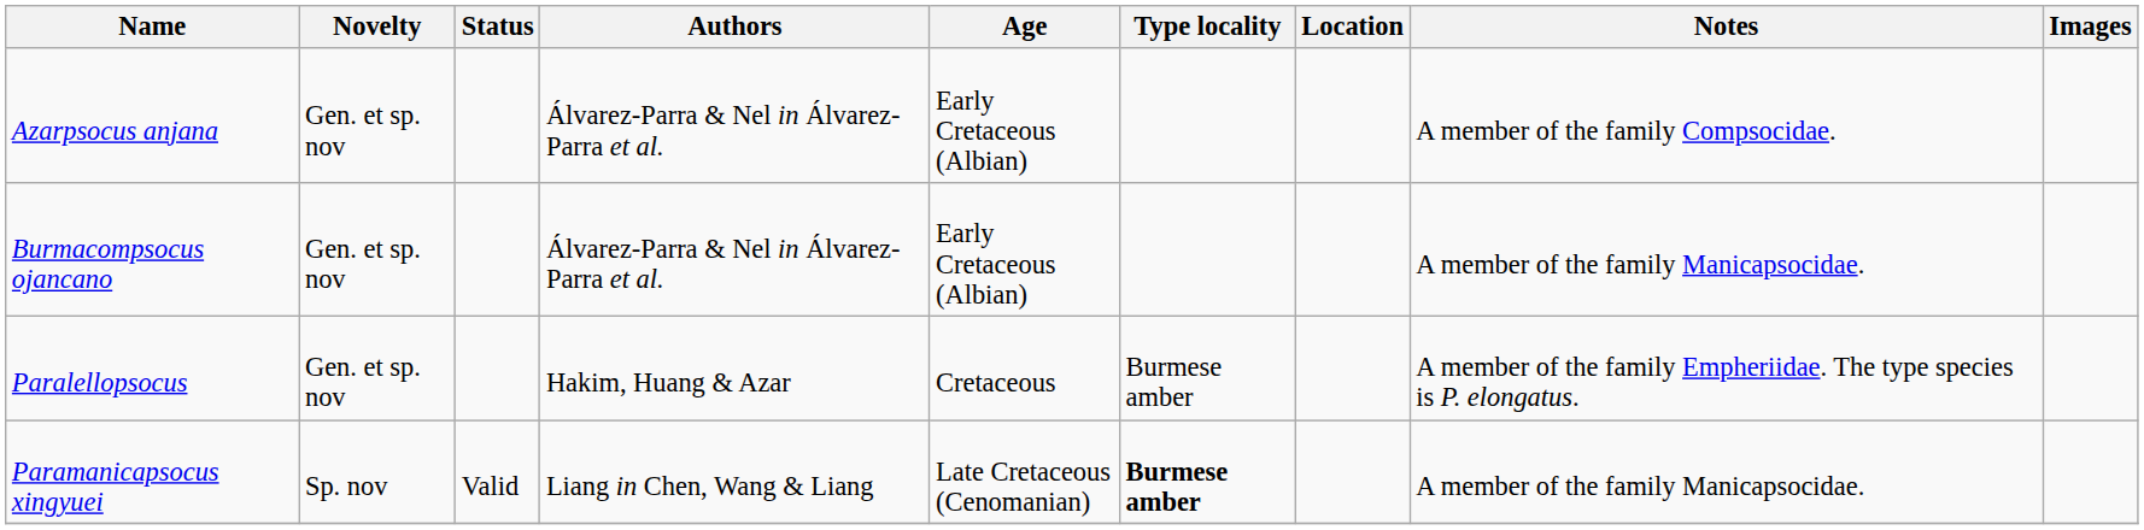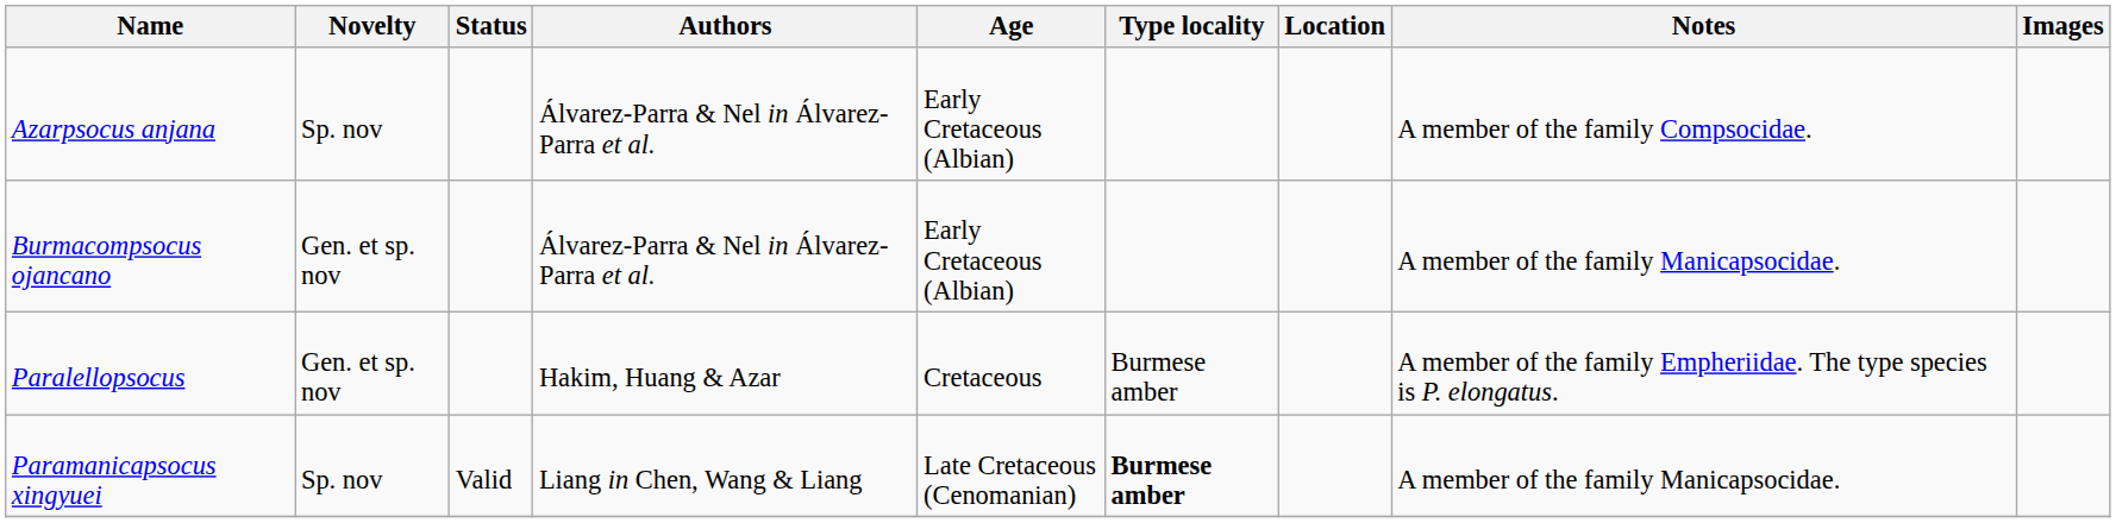 <table class="wikitable sortable" align="center" width="100%">
 <tr>
 <th>Name</th>
 <th>Novelty</th>
 <th>Status</th>
 <th>Authors</th>
 <th>Age</th>
 <th>Type locality</th>
 <th>Location</th>
 <th>Notes</th>
 <th>Images</th>
 </tr>
 <tr>
 <td><br><em><a href='#'>Azarpsocus anjana</a></em></td>
-<td><br>Gen. et sp. nov</td>
+<td><br>Sp. nov</td>
 <td></td>
 <td><br>Álvarez-Parra & Nel <em>in</em> Álvarez-Parra <em>et al.</em></td>
 <td><br>Early Cretaceous<br> (Albian)</td>
 <td></td>
 <td><br></td>
 <td><br>A member of the family <a href='#'>Compsocidae</a>.</td>
 <td></td>
 </tr>
 <tr>
 <td><br><em><a href='#'>Burmacompsocus ojancano</a></em></td>
 <td><br>Gen. et sp. nov</td>
 <td></td>
 <td><br>Álvarez-Parra & Nel <em>in</em> Álvarez-Parra <em>et al.</em></td>
 <td><br>Early Cretaceous<br> (Albian)</td>
 <td></td>
 <td><br></td>
 <td><br>A member of the family <a href='#'>Manicapsocidae</a>.</td>
 <td></td>
 </tr>
 <tr>
 <td><br><em><a href='#'>Paralellopsocus</a></em></td>
 <td><br>Gen. et sp. nov</td>
 <td></td>
 <td><br>Hakim, Huang & Azar</td>
 <td><br>Cretaceous</td>
 <td><br>Burmese amber</td>
 <td><br></td>
 <td><br>A member of the family <a href='#'>Empheriidae</a>. The type species is <em>P. elongatus</em>.</td>
 <td></td>
 </tr>
 <tr>
 <td><br><em><a href='#'>Paramanicapsocus xingyuei</a></em></td>
 <td><br>Sp. nov</td>
 <td><br>Valid</td>
 <td><br>Liang <em>in</em> Chen, Wang & Liang</td>
 <td><br>Late Cretaceous<br> (Cenomanian)</td>
 <td><strong><br>Burmese amber</strong></td>
 <td><br></td>
 <td><br>A member of the family Manicapsocidae.</td>
 <td></td>
 </tr>
 <tr>
 </tr>
 </table>
